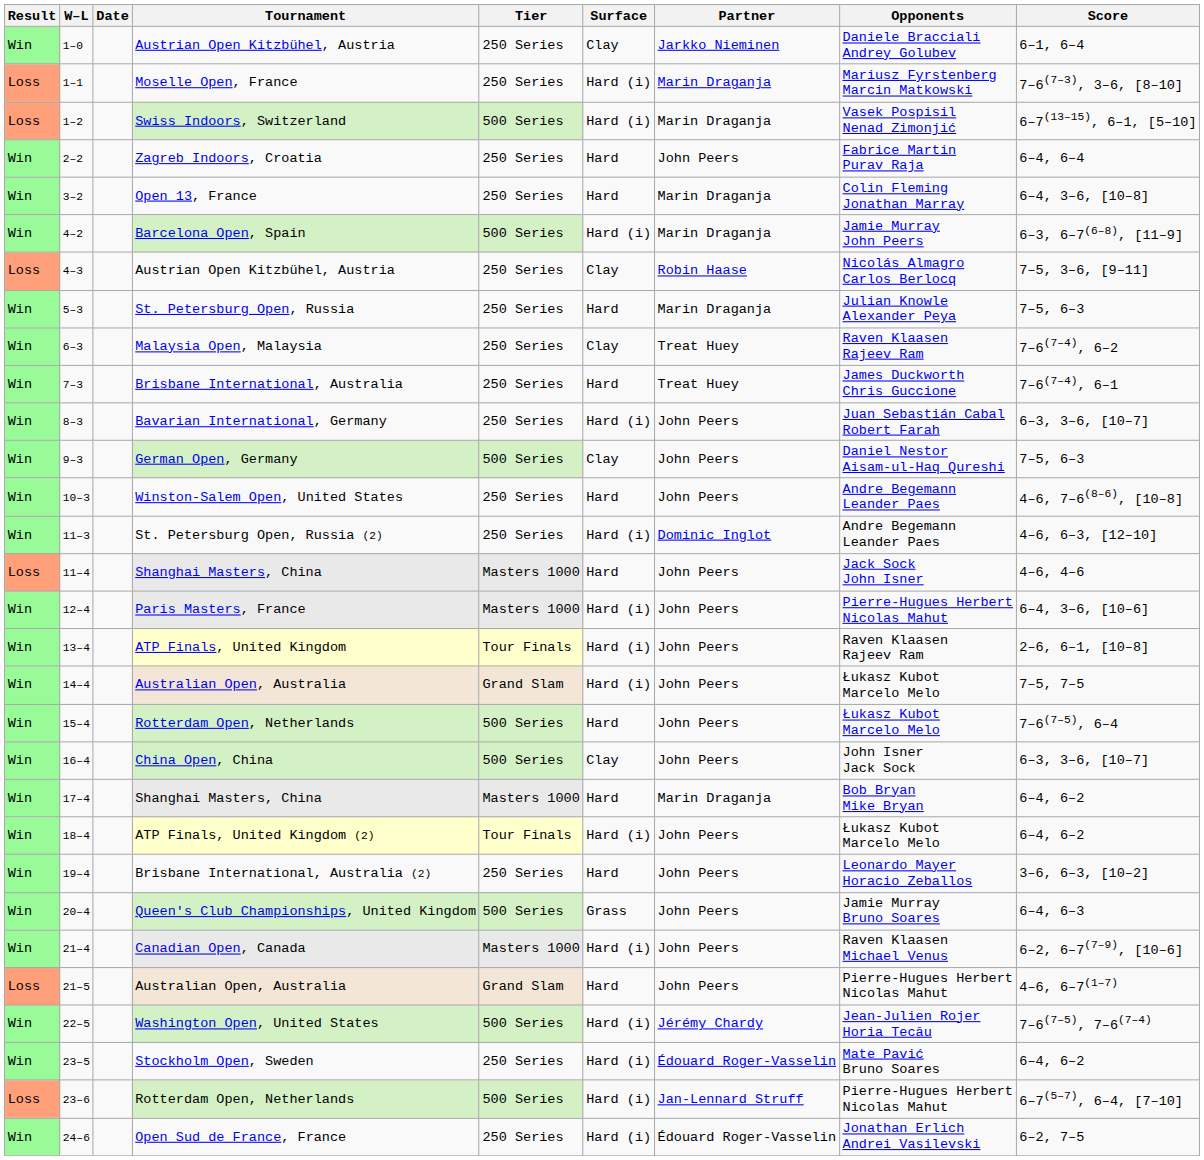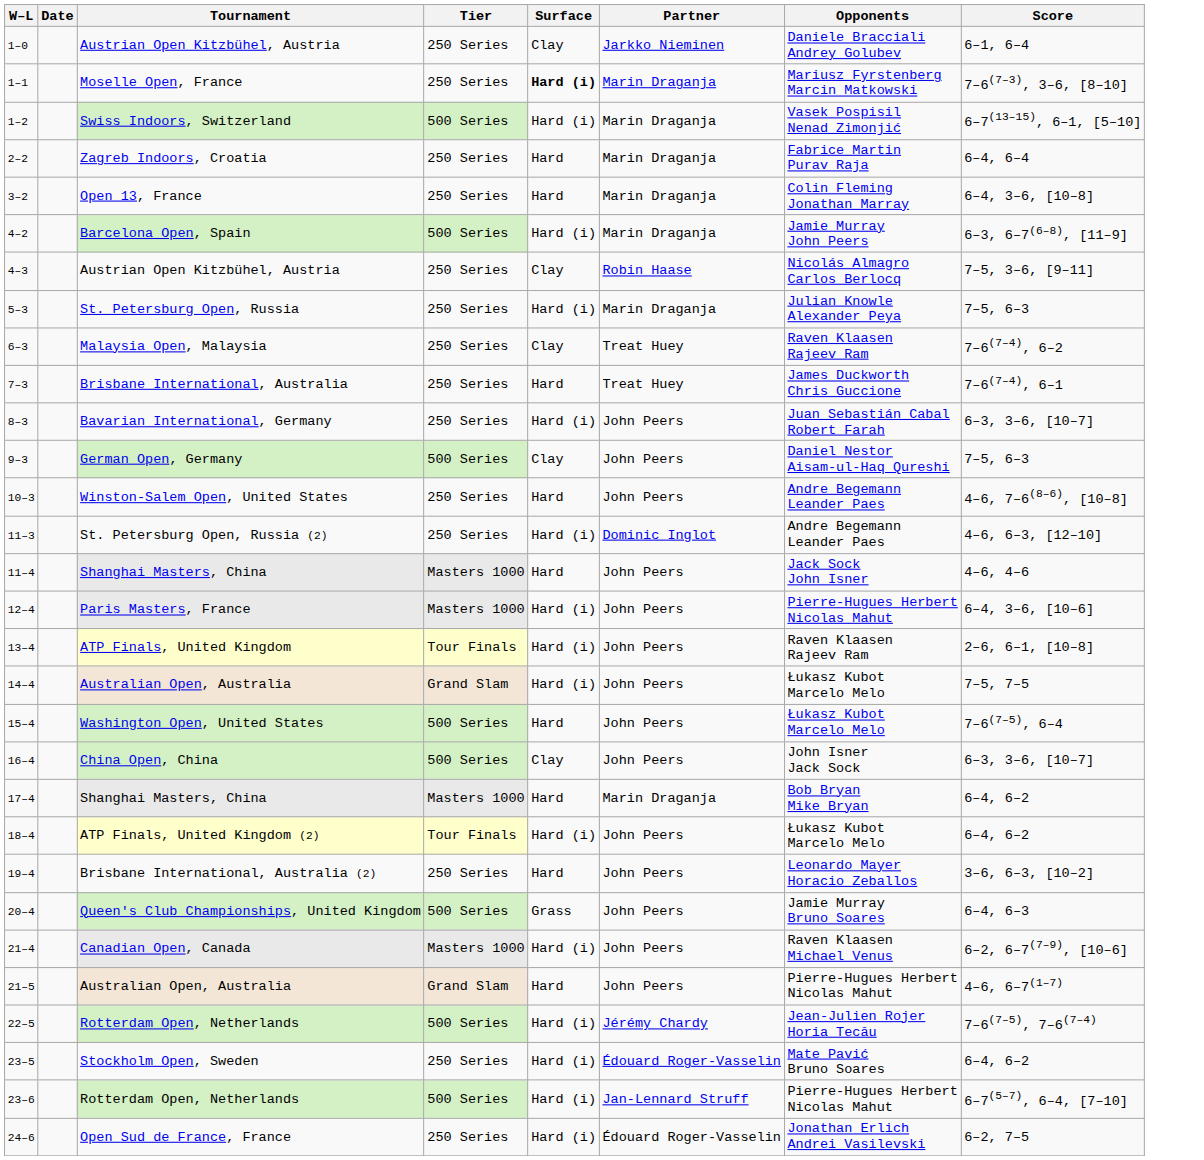 <table class="sortable wikitable">
 <tr>
-<th>Result</th>
 <th class="unsortable">W–L</th>
 <th>Date</th>
 <th>Tournament</th>
 <th>Tier</th>
 <th>Surface</th>
 <th>Partner</th>
 <th>Opponents</th>
 <th class="unsortable">Score</th>
 </tr>
 <tr>
-<td bgcolor=98FB98>Win</td>
 <td><small>1–0</small></td>
 <td><a href='#'></a></td>
 <td><a href='#'>Austrian Open Kitzbühel</a>, Austria</td>
 <td>250 Series</td>
 <td>Clay</td>
 <td> <a href='#'>Jarkko Nieminen</a></td>
 <td> <a href='#'>Daniele Bracciali</a><br> <a href='#'>Andrey Golubev</a></td>
 <td>6–1, 6–4</td>
 </tr>
 <tr>
-<td bgcolor=FFA07A>Loss</td>
 <td><small>1–1</small></td>
 <td><a href='#'></a></td>
 <td><a href='#'>Moselle Open</a>, France</td>
 <td>250 Series</td>
-<td>Hard (i)</td>
+<td><strong>Hard (i)</strong></td>
 <td> <a href='#'>Marin Draganja</a></td>
 <td> <a href='#'>Mariusz Fyrstenberg</a><br> <a href='#'>Marcin Matkowski</a></td>
 <td>7–6<sup>(7–3)</sup>, 3–6, [8–10]</td>
 </tr>
 <tr>
-<td bgcolor=FFA07A>Loss</td>
 <td><small>1–2</small></td>
 <td><a href='#'></a></td>
 <td style="background:#D4F1C5;"><a href='#'>Swiss Indoors</a>, Switzerland</td>
 <td style="background:#D4F1C5;">500 Series</td>
 <td>Hard (i)</td>
 <td> Marin Draganja</td>
 <td> <a href='#'>Vasek Pospisil</a><br> <a href='#'>Nenad Zimonjić</a></td>
 <td>6–7<sup>(13–15)</sup>, 6–1, [5–10]</td>
 </tr>
 <tr>
-<td bgcolor=98FB98>Win</td>
 <td><small>2–2</small></td>
 <td><a href='#'></a></td>
 <td><a href='#'>Zagreb Indoors</a>, Croatia</td>
 <td>250 Series</td>
 <td>Hard</td>
-<td> John Peers</td>
+<td> Marin Draganja</td>
 <td> <a href='#'>Fabrice Martin</a><br> <a href='#'>Purav Raja</a></td>
 <td>6–4, 6–4</td>
 </tr>
 <tr>
-<td bgcolor=98FB98>Win</td>
 <td><small>3–2</small></td>
 <td><a href='#'></a></td>
 <td><a href='#'>Open 13</a>, France</td>
 <td>250 Series</td>
 <td>Hard</td>
 <td> Marin Draganja</td>
 <td> <a href='#'>Colin Fleming</a><br> <a href='#'>Jonathan Marray</a></td>
 <td>6–4, 3–6, [10–8]</td>
 </tr>
 <tr>
-<td bgcolor=98FB98>Win</td>
 <td><small>4–2</small></td>
 <td><a href='#'></a></td>
 <td style="background:#D4F1C5;"><a href='#'>Barcelona Open</a>, Spain</td>
 <td style="background:#D4F1C5;">500 Series</td>
 <td>Hard (i)</td>
 <td> Marin Draganja</td>
 <td> <a href='#'>Jamie Murray</a><br> <a href='#'>John Peers</a></td>
 <td>6–3, 6–7<sup>(6–8)</sup>, [11–9]</td>
 </tr>
 <tr>
-<td bgcolor=FFA07A>Loss</td>
 <td><small>4–3</small></td>
 <td><a href='#'></a></td>
 <td>Austrian Open Kitzbühel, Austria</td>
 <td>250 Series</td>
 <td>Clay</td>
 <td> <a href='#'>Robin Haase</a></td>
 <td> <a href='#'>Nicolás Almagro</a><br> <a href='#'>Carlos Berlocq</a></td>
 <td>7–5, 3–6, [9–11]</td>
 </tr>
 <tr>
-<td bgcolor=98FB98>Win</td>
 <td><small>5–3</small></td>
 <td><a href='#'></a></td>
 <td><a href='#'>St. Petersburg Open</a>, Russia</td>
 <td>250 Series</td>
-<td>Hard</td>
+<td>Hard (i)</td>
 <td> Marin Draganja</td>
 <td> <a href='#'>Julian Knowle</a><br> <a href='#'>Alexander Peya</a></td>
 <td>7–5, 6–3</td>
 </tr>
 <tr>
-<td bgcolor=98FB98>Win</td>
 <td><small>6–3</small></td>
 <td><a href='#'></a></td>
 <td><a href='#'>Malaysia Open</a>, Malaysia</td>
 <td>250 Series</td>
 <td>Clay</td>
 <td> Treat Huey</td>
 <td> <a href='#'>Raven Klaasen</a><br> <a href='#'>Rajeev Ram</a></td>
 <td>7–6<sup>(7–4)</sup>, 6–2</td>
 </tr>
 <tr>
-<td bgcolor=98FB98>Win</td>
 <td><small>7–3</small></td>
 <td><a href='#'></a></td>
 <td><a href='#'>Brisbane International</a>, Australia</td>
 <td>250 Series</td>
 <td>Hard</td>
 <td> Treat Huey</td>
 <td> <a href='#'>James Duckworth</a><br> <a href='#'>Chris Guccione</a></td>
 <td>7–6<sup>(7–4)</sup>, 6–1</td>
 </tr>
 <tr>
-<td bgcolor=98FB98>Win</td>
 <td><small>8–3</small></td>
 <td><a href='#'></a></td>
 <td><a href='#'>Bavarian International</a>, Germany</td>
 <td>250 Series</td>
 <td>Hard (i)</td>
 <td> John Peers</td>
 <td> <a href='#'>Juan Sebastián Cabal</a><br> <a href='#'>Robert Farah</a></td>
 <td>6–3, 3–6, [10–7]</td>
 </tr>
 <tr>
-<td bgcolor=98FB98>Win</td>
 <td><small>9–3</small></td>
 <td><a href='#'></a></td>
 <td style="background:#D4F1C5;"><a href='#'>German Open</a>, Germany</td>
 <td style="background:#D4F1C5;">500 Series</td>
 <td>Clay</td>
 <td> John Peers</td>
 <td> <a href='#'>Daniel Nestor</a><br> <a href='#'>Aisam-ul-Haq Qureshi</a></td>
 <td>7–5, 6–3</td>
 </tr>
 <tr>
-<td bgcolor=98FB98>Win</td>
 <td><small>10–3</small></td>
 <td><a href='#'></a></td>
 <td><a href='#'>Winston-Salem Open</a>, United States</td>
 <td>250 Series</td>
 <td>Hard</td>
 <td> John Peers</td>
 <td> <a href='#'>Andre Begemann</a><br> <a href='#'>Leander Paes</a></td>
 <td>4–6, 7–6<sup>(8–6)</sup>, [10–8]</td>
 </tr>
 <tr>
-<td bgcolor=98FB98>Win</td>
 <td><small>11–3</small></td>
 <td><a href='#'></a></td>
 <td>St. Petersburg Open, Russia <small>(2)</small></td>
 <td>250 Series</td>
 <td>Hard (i)</td>
 <td> <a href='#'>Dominic Inglot</a></td>
 <td> Andre Begemann<br> Leander Paes</td>
 <td>4–6, 6–3, [12–10]</td>
 </tr>
 <tr>
-<td bgcolor=FFA07A>Loss</td>
 <td><small>11–4</small></td>
 <td><a href='#'></a></td>
 <td style="background:#E9E9E9;"><a href='#'>Shanghai Masters</a>, China</td>
 <td style="background:#E9E9E9;">Masters 1000</td>
 <td>Hard</td>
 <td> John Peers</td>
 <td> <a href='#'>Jack Sock</a><br> <a href='#'>John Isner</a></td>
 <td>4–6, 4–6</td>
 </tr>
 <tr>
-<td bgcolor=98FB98>Win</td>
 <td><small>12–4</small></td>
 <td><a href='#'></a></td>
 <td style="background:#E9E9E9;"><a href='#'>Paris Masters</a>, France</td>
 <td style="background:#E9E9E9;">Masters 1000</td>
 <td>Hard (i)</td>
 <td> John Peers</td>
 <td> <a href='#'>Pierre-Hugues Herbert</a><br> <a href='#'>Nicolas Mahut</a></td>
 <td>6–4, 3–6, [10–6]</td>
 </tr>
 <tr>
-<td bgcolor=98FB98>Win</td>
 <td><small>13–4</small></td>
 <td><a href='#'></a></td>
 <td style="background:#ffffcc;"><a href='#'>ATP Finals</a>, United Kingdom</td>
 <td style="background:#ffffcc;">Tour Finals</td>
 <td>Hard (i)</td>
 <td> John Peers</td>
 <td> Raven Klaasen<br> Rajeev Ram</td>
 <td>2–6, 6–1, [10–8]</td>
 </tr>
 <tr>
-<td bgcolor=98FB98>Win</td>
 <td><small>14–4</small></td>
 <td><a href='#'></a></td>
 <td style="background:#F3E6D7;"><a href='#'>Australian Open</a>, Australia</td>
 <td style="background:#F3E6D7;">Grand Slam</td>
 <td>Hard (i)</td>
 <td> John Peers</td>
 <td> Łukasz Kubot<br> Marcelo Melo</td>
 <td>7–5, 7–5</td>
 </tr>
 <tr>
-<td bgcolor=98FB98>Win</td>
 <td><small>15–4</small></td>
 <td><a href='#'></a></td>
-<td style="background:#D4F1C5;"><a href='#'>Rotterdam Open</a>, Netherlands</td>
+<td style="background:#D4F1C5;"><a href='#'>Washington Open</a>, United States</td>
 <td style="background:#D4F1C5;">500 Series</td>
 <td>Hard</td>
 <td> John Peers</td>
 <td> <a href='#'>Łukasz Kubot</a><br> <a href='#'>Marcelo Melo</a></td>
 <td>7–6<sup>(7–5)</sup>, 6–4</td>
 </tr>
 <tr>
-<td bgcolor=98FB98>Win</td>
 <td><small>16–4</small></td>
 <td><a href='#'></a></td>
 <td style="background:#D4F1C5;"><a href='#'>China Open</a>, China</td>
 <td style="background:#D4F1C5;">500 Series</td>
 <td>Clay</td>
 <td> John Peers</td>
 <td> John Isner<br> Jack Sock</td>
 <td>6–3, 3–6, [10–7]</td>
 </tr>
 <tr>
-<td bgcolor=98FB98>Win</td>
 <td><small>17–4</small></td>
 <td><a href='#'></a></td>
 <td style="background:#E9E9E9;">Shanghai Masters, China</td>
 <td style="background:#E9E9E9;">Masters 1000</td>
 <td>Hard</td>
 <td> Marin Draganja</td>
 <td> <a href='#'>Bob Bryan</a><br> <a href='#'>Mike Bryan</a></td>
 <td>6–4, 6–2</td>
 </tr>
 <tr>
-<td bgcolor=98FB98>Win</td>
 <td><small>18–4</small></td>
 <td><a href='#'></a></td>
 <td style="background:#ffffcc;">ATP Finals, United Kingdom <small>(2)</small></td>
 <td style="background:#ffffcc;">Tour Finals</td>
 <td>Hard (i)</td>
 <td> John Peers</td>
 <td> Łukasz Kubot<br> Marcelo Melo</td>
 <td>6–4, 6–2</td>
 </tr>
 <tr>
-<td bgcolor=98FB98>Win</td>
 <td><small>19–4</small></td>
 <td><a href='#'></a></td>
 <td>Brisbane International, Australia <small>(2)</small></td>
 <td>250 Series</td>
 <td>Hard</td>
 <td> John Peers</td>
 <td> <a href='#'>Leonardo Mayer</a><br> <a href='#'>Horacio Zeballos</a></td>
 <td>3–6, 6–3, [10–2]</td>
 </tr>
 <tr>
-<td bgcolor=98FB98>Win</td>
 <td><small>20–4</small></td>
 <td><a href='#'></a></td>
 <td style="background:#D4F1C5;"><a href='#'>Queen's Club Championships</a>, United Kingdom</td>
 <td style="background:#D4F1C5;">500 Series</td>
 <td>Grass</td>
 <td> John Peers</td>
 <td> Jamie Murray<br> <a href='#'>Bruno Soares</a></td>
 <td>6–4, 6–3</td>
 </tr>
 <tr>
-<td bgcolor=98FB98>Win</td>
 <td><small>21–4</small></td>
 <td><a href='#'></a></td>
 <td style="background:#E9E9E9;"><a href='#'>Canadian Open</a>, Canada</td>
 <td style="background:#E9E9E9;">Masters 1000</td>
 <td>Hard (i)</td>
 <td> John Peers</td>
 <td> Raven Klaasen<br> <a href='#'>Michael Venus</a></td>
 <td>6–2, 6–7<sup>(7–9)</sup>, [10–6]</td>
 </tr>
 <tr>
-<td bgcolor=FFA07A>Loss</td>
 <td><small>21–5</small></td>
 <td><a href='#'></a></td>
 <td style="background:#F3E6D7;">Australian Open, Australia</td>
 <td style="background:#F3E6D7;">Grand Slam</td>
 <td>Hard</td>
 <td> John Peers</td>
 <td> Pierre-Hugues Herbert<br> Nicolas Mahut</td>
 <td>4–6, 6–7<sup>(1–7)</sup></td>
 </tr>
 <tr>
-<td bgcolor=98FB98>Win</td>
 <td><small>22–5</small></td>
 <td><a href='#'></a></td>
-<td style="background:#D4F1C5;"><a href='#'>Washington Open</a>, United States</td>
+<td style="background:#D4F1C5;"><a href='#'>Rotterdam Open</a>, Netherlands</td>
 <td style="background:#D4F1C5;">500 Series</td>
 <td>Hard (i)</td>
 <td> <a href='#'>Jérémy Chardy</a></td>
 <td> <a href='#'>Jean-Julien Rojer</a><br> <a href='#'>Horia Tecău</a></td>
 <td>7–6<sup>(7–5)</sup>, 7–6<sup>(7–4)</sup></td>
 </tr>
 <tr>
-<td bgcolor=98FB98>Win</td>
 <td><small>23–5</small></td>
 <td><a href='#'></a></td>
 <td><a href='#'>Stockholm Open</a>, Sweden</td>
 <td>250 Series</td>
 <td>Hard (i)</td>
 <td> <a href='#'>Édouard Roger-Vasselin</a></td>
 <td> <a href='#'>Mate Pavić</a><br> Bruno Soares</td>
 <td>6–4, 6–2</td>
 </tr>
 <tr>
-<td bgcolor=FFA07A>Loss</td>
 <td><small>23–6</small></td>
 <td><a href='#'></a></td>
 <td style="background:#D4F1C5;">Rotterdam Open, Netherlands</td>
 <td style="background:#D4F1C5;">500 Series</td>
 <td>Hard (i)</td>
 <td> <a href='#'>Jan-Lennard Struff</a></td>
 <td> Pierre-Hugues Herbert<br> Nicolas Mahut</td>
 <td>6–7<sup>(5–7)</sup>, 6–4, [7–10]</td>
 </tr>
 <tr>
-<td bgcolor=98FB98>Win</td>
 <td><small>24–6</small></td>
 <td><a href='#'></a></td>
 <td><a href='#'>Open Sud de France</a>, France</td>
 <td>250 Series</td>
 <td>Hard (i)</td>
 <td> Édouard Roger-Vasselin</td>
 <td> <a href='#'>Jonathan Erlich</a> <br> <a href='#'>Andrei Vasilevski</a></td>
 <td>6–2, 7–5</td>
 </tr>
 </table>
